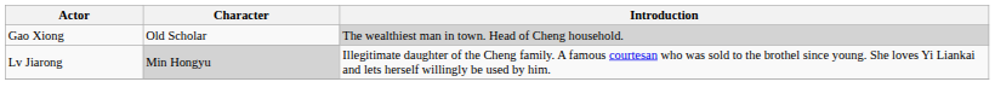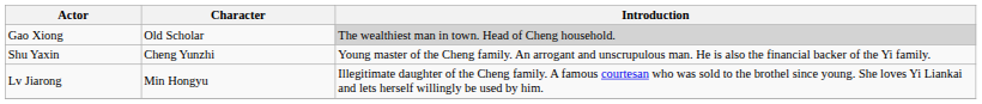 <table class="wikitable">
 <tr>
 <th style="width:14%">Actor</th>
 <th style="width:20%">Character</th>
 <th>Introduction</th>
 </tr>
 <tr>
 <td>Gao Xiong</td>
 <td>Old Scholar</td>
 <td style="background: lightgrey;">The wealthiest man in town. Head of Cheng household.</td>
 </tr>
 <tr>
+<td>Shu Yaxin</td>
+<td>Cheng Yunzhi</td>
+<td>Young master of the Cheng family. An arrogant and unscrupulous man. He is also the financial backer of the Yi family.</td>
+</tr>
+<tr>
 <td>Lv Jiarong</td>
-<td style="background: lightgrey;">Min Hongyu</td>
+<td>Min Hongyu</td>
 <td>Illegitimate daughter of the Cheng family. A famous <a href='#'>courtesan</a> who was sold to the brothel since young. She loves Yi Liankai and lets herself willingly be used by him.</td>
 </tr>
 <tr>
 </tr>
 </table>
